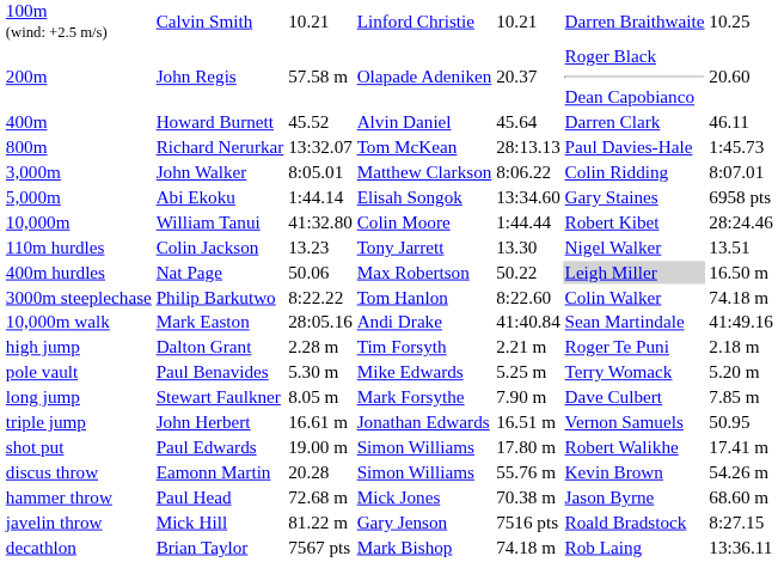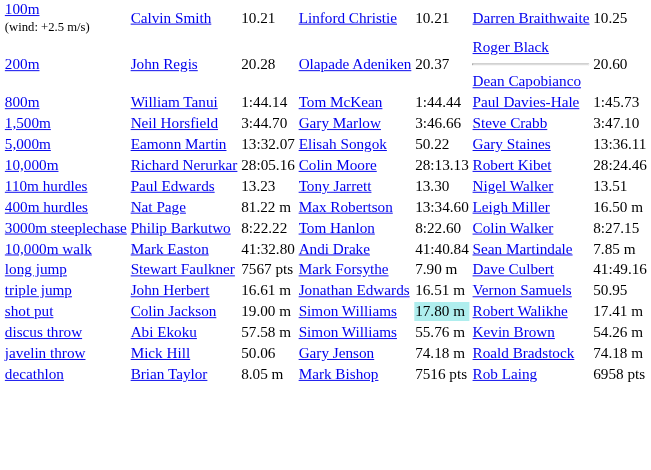 <table>
 <tr>
 <td><a href='#'>100m</a><br><small>(wind: +2.5 m/s)</small></td>
 <td> <a href='#'>Calvin Smith</a></td>
 <td>10.21 </td>
 <td><a href='#'>Linford Christie</a></td>
 <td>10.21 </td>
 <td><a href='#'>Darren Braithwaite</a></td>
 <td>10.25 </td>
 </tr>
 <tr>
 <td><a href='#'>200m</a></td>
 <td><a href='#'>John Regis</a></td>
-<td>57.58 m</td>
+<td>20.28</td>
 <td> <a href='#'>Olapade Adeniken</a></td>
 <td>20.37</td>
 <td><a href='#'>Roger Black</a><hr> <a href='#'>Dean Capobianco</a></td>
 <td>20.60</td>
 </tr>
 <tr>
-<td><a href='#'>400m</a></td>
-<td> <a href='#'>Howard Burnett</a></td>
-<td>45.52</td>
-<td> <a href='#'>Alvin Daniel</a></td>
-<td>45.64</td>
-<td> <a href='#'>Darren Clark</a></td>
-<td>46.11</td>
-</tr>
-<tr>
 <td><a href='#'>800m</a></td>
-<td><a href='#'>Richard Nerurkar</a></td>
-<td>13:32.07</td>
+<td> <a href='#'>William Tanui</a></td>
+<td>1:44.14</td>
 <td> <a href='#'>Tom McKean</a></td>
-<td>28:13.13</td>
+<td>1:44.44</td>
 <td><a href='#'>Paul Davies-Hale</a></td>
 <td>1:45.73</td>
 </tr>
 <tr>
-<td><a href='#'>3,000m</a></td>
-<td> <a href='#'>John Walker</a></td>
-<td>8:05.01</td>
-<td><a href='#'>Matthew Clarkson</a></td>
-<td>8:06.22</td>
-<td><a href='#'>Colin Ridding</a></td>
-<td>8:07.01</td>
+<td><a href='#'>1,500m</a></td>
+<td><a href='#'>Neil Horsfield</a></td>
+<td>3:44.70</td>
+<td><a href='#'>Gary Marlow</a></td>
+<td>3:46.66</td>
+<td><a href='#'>Steve Crabb</a></td>
+<td>3:47.10</td>
 </tr>
 <tr>
 <td><a href='#'>5,000m</a></td>
-<td><a href='#'>Abi Ekoku</a></td>
-<td>1:44.14</td>
+<td><a href='#'>Eamonn Martin</a></td>
+<td>13:32.07</td>
 <td> <a href='#'>Elisah Songok</a></td>
-<td>13:34.60</td>
+<td>50.22</td>
 <td><a href='#'>Gary Staines</a></td>
-<td>6958 pts</td>
+<td>13:36.11</td>
 </tr>
 <tr>
 <td><a href='#'>10,000m</a></td>
-<td> <a href='#'>William Tanui</a></td>
-<td>41:32.80</td>
+<td><a href='#'>Richard Nerurkar</a></td>
+<td>28:05.16</td>
 <td><a href='#'>Colin Moore</a></td>
-<td>1:44.44</td>
+<td>28:13.13</td>
 <td> <a href='#'>Robert Kibet</a></td>
 <td>28:24.46</td>
 </tr>
 <tr>
 <td><a href='#'>110m hurdles</a></td>
-<td> <a href='#'>Colin Jackson</a></td>
+<td> <a href='#'>Paul Edwards</a></td>
 <td>13.23</td>
 <td><a href='#'>Tony Jarrett</a></td>
 <td>13.30</td>
 <td> <a href='#'>Nigel Walker</a></td>
 <td>13.51</td>
 </tr>
 <tr>
 <td><a href='#'>400m hurdles</a></td>
 <td> <a href='#'>Nat Page</a></td>
-<td>50.06</td>
+<td>81.22 m</td>
 <td><a href='#'>Max Robertson</a></td>
-<td>50.22</td>
-<td style="background: lightgrey;"> <a href='#'>Leigh Miller</a></td>
+<td>13:34.60</td>
+<td> <a href='#'>Leigh Miller</a></td>
 <td>16.50 m</td>
 </tr>
 <tr>
 <td><a href='#'>3000m steeplechase</a></td>
 <td> <a href='#'>Philip Barkutwo</a></td>
 <td>8:22.22</td>
 <td> <a href='#'>Tom Hanlon</a></td>
 <td>8:22.60</td>
 <td><a href='#'>Colin Walker</a></td>
-<td>74.18 m</td>
+<td>8:27.15</td>
 </tr>
 <tr>
 <td><a href='#'>10,000m walk</a></td>
 <td><a href='#'>Mark Easton</a></td>
-<td>28:05.16</td>
+<td>41:32.80</td>
 <td><a href='#'>Andi Drake</a></td>
 <td>41:40.84</td>
 <td><a href='#'>Sean Martindale</a></td>
-<td>41:49.16</td>
-</tr>
-<tr>
-<td><a href='#'>high jump</a></td>
-<td><a href='#'>Dalton Grant</a></td>
-<td>2.28 m</td>
-<td> <a href='#'>Tim Forsyth</a></td>
-<td>2.21 m</td>
-<td> <a href='#'>Roger Te Puni</a></td>
-<td>2.18 m</td>
-</tr>
-<tr>
-<td><a href='#'>pole vault</a></td>
-<td> <a href='#'>Paul Benavides</a></td>
-<td>5.30 m</td>
-<td><a href='#'>Mike Edwards</a></td>
-<td>5.25 m</td>
-<td> <a href='#'>Terry Womack</a></td>
-<td>5.20 m</td>
+<td>7.85 m</td>
 </tr>
 <tr>
 <td><a href='#'>long jump</a></td>
 <td><a href='#'>Stewart Faulkner</a></td>
-<td>8.05 m</td>
+<td>7567 pts</td>
 <td><a href='#'>Mark Forsythe</a></td>
 <td>7.90 m</td>
 <td> <a href='#'>Dave Culbert</a></td>
-<td>7.85 m</td>
+<td>41:49.16</td>
 </tr>
 <tr>
 <td><a href='#'>triple jump</a></td>
 <td><a href='#'>John Herbert</a></td>
 <td>16.61 m</td>
 <td><a href='#'>Jonathan Edwards</a></td>
 <td>16.51 m</td>
 <td><a href='#'>Vernon Samuels</a></td>
 <td>50.95</td>
 </tr>
 <tr>
 <td><a href='#'>shot put</a></td>
-<td> <a href='#'>Paul Edwards</a></td>
+<td> <a href='#'>Colin Jackson</a></td>
 <td>19.00 m</td>
 <td><a href='#'>Simon Williams</a></td>
-<td>17.80 m</td>
+<td style="background: paleturquoise;">17.80 m</td>
 <td> <a href='#'>Robert Walikhe</a></td>
 <td>17.41 m</td>
 </tr>
 <tr>
 <td><a href='#'>discus throw</a></td>
-<td><a href='#'>Eamonn Martin</a></td>
-<td>20.28</td>
+<td><a href='#'>Abi Ekoku</a></td>
+<td>57.58 m</td>
 <td><a href='#'>Simon Williams</a></td>
 <td>55.76 m</td>
 <td><a href='#'>Kevin Brown</a></td>
 <td>54.26 m</td>
 </tr>
 <tr>
-<td><a href='#'>hammer throw</a></td>
-<td><a href='#'>Paul Head</a></td>
-<td>72.68 m</td>
-<td><a href='#'>Mick Jones</a></td>
-<td>70.38 m</td>
-<td><a href='#'>Jason Byrne</a></td>
-<td>68.60 m</td>
-</tr>
-<tr>
 <td><a href='#'>javelin throw</a></td>
 <td><a href='#'>Mick Hill</a></td>
-<td>81.22 m</td>
+<td>50.06</td>
 <td><a href='#'>Gary Jenson</a></td>
-<td>7516 pts</td>
+<td>74.18 m</td>
 <td><a href='#'>Roald Bradstock</a></td>
-<td>8:27.15</td>
+<td>74.18 m</td>
 </tr>
 <tr>
 <td><a href='#'>decathlon</a></td>
 <td><a href='#'>Brian Taylor</a></td>
-<td>7567 pts</td>
+<td>8.05 m</td>
 <td><a href='#'>Mark Bishop</a></td>
-<td>74.18 m</td>
+<td>7516 pts</td>
 <td><a href='#'>Rob Laing</a></td>
-<td>13:36.11</td>
+<td>6958 pts</td>
 </tr>
 </table>
